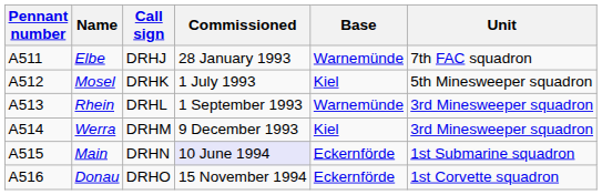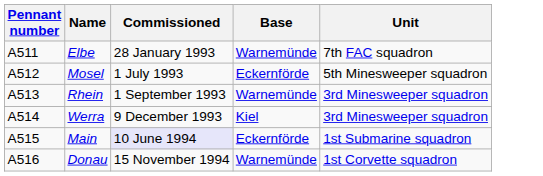 <table class="wikitable">
 <tr>
 <th><a href='#'>Pennant<br>number</a></th>
 <th>Name</th>
-<th><a href='#'>Call<br>sign</a></th>
 <th>Commissioned</th>
 <th>Base</th>
 <th>Unit</th>
 </tr>
 <tr>
 <td>A511</td>
 <td><a href='#'><em>Elbe</em></a></td>
-<td>DRHJ</td>
 <td>28 January 1993</td>
 <td><a href='#'>Warnemünde</a></td>
 <td>7th <a href='#'>FAC</a> squadron</td>
 </tr>
 <tr>
 <td>A512</td>
 <td><em><a href='#'>Mosel</a></em></td>
-<td>DRHK</td>
 <td>1 July 1993</td>
-<td><a href='#'>Kiel</a></td>
+<td><a href='#'>Eckernförde</a></td>
 <td>5th Minesweeper squadron</td>
 </tr>
 <tr>
 <td>A513</td>
 <td><em><a href='#'>Rhein</a></em></td>
-<td>DRHL</td>
 <td>1 September 1993</td>
 <td><a href='#'>Warnemünde</a></td>
 <td><a href='#'>3rd Minesweeper squadron</a></td>
 </tr>
 <tr>
 <td>A514</td>
 <td><a href='#'><em>Werra</em></a></td>
-<td>DRHM</td>
 <td>9 December 1993</td>
 <td><a href='#'>Kiel</a></td>
 <td><a href='#'>3rd Minesweeper squadron</a></td>
 </tr>
 <tr>
 <td>A515</td>
 <td><em><a href='#'>Main</a></em></td>
-<td>DRHN</td>
 <td style="background: lavender;">10 June 1994</td>
 <td><a href='#'>Eckernförde</a></td>
 <td><a href='#'>1st Submarine squadron</a></td>
 </tr>
 <tr>
 <td>A516</td>
 <td><em><a href='#'>Donau</a></em></td>
-<td>DRHO</td>
 <td>15 November 1994</td>
-<td><a href='#'>Eckernförde</a></td>
+<td><a href='#'>Warnemünde</a></td>
 <td><a href='#'>1st Corvette squadron</a></td>
 </tr>
 </table>
